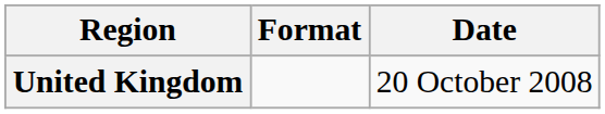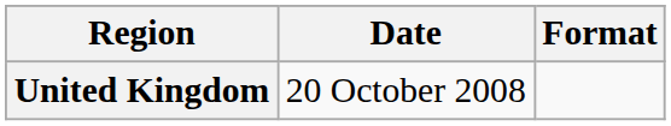 <table class="wikitable plainrowheaders">
 <tr>
 <th scope="col">Region</th>
+<th scope="col">Date</th>
 <th scope="col">Format</th>
-<th scope="col">Date</th>
 </tr>
 <tr>
 <th scope="row">United Kingdom</th>
+<td>20 October 2008</td>
 <td></td>
-<td>20 October 2008</td>
 </tr>
 </table>
